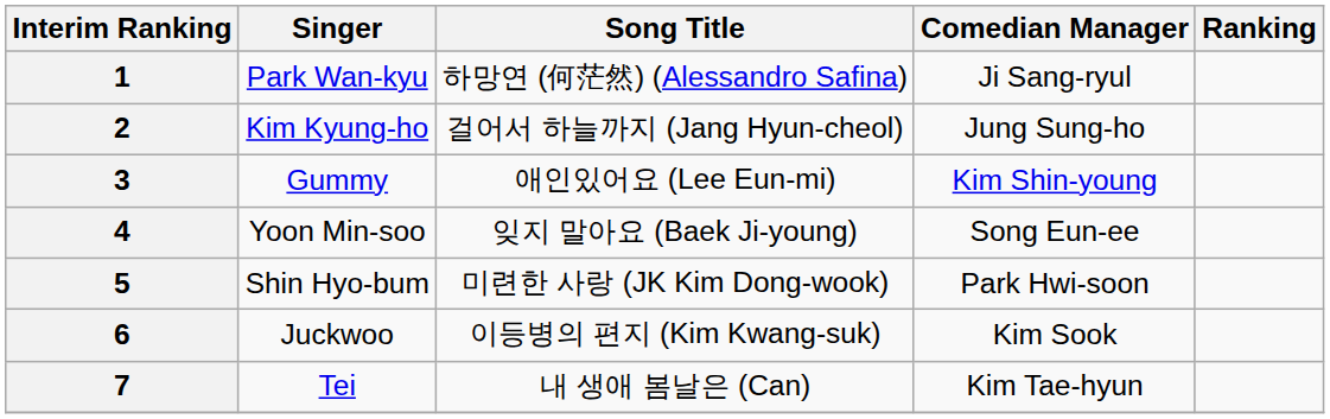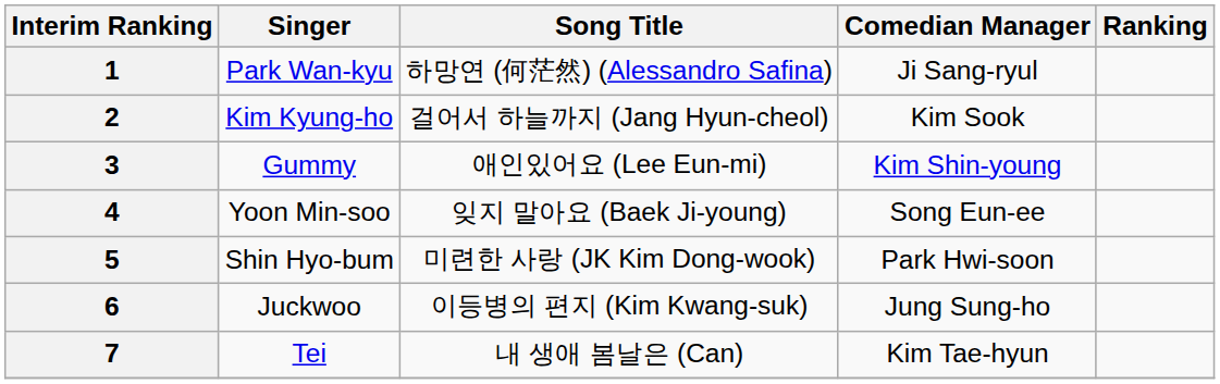 <table class="wikitable">
 <tr>
 <th>Interim Ranking</th>
 <th>Singer</th>
 <th>Song Title</th>
 <th>Comedian Manager</th>
 <th>Ranking</th>
 </tr>
 <tr align="center">
 <th>1</th>
 <td><a href='#'>Park Wan-kyu</a></td>
 <td>하망연 (何茫然) (<a href='#'>Alessandro Safina</a>)</td>
 <td>Ji Sang-ryul</td>
 <td></td>
 </tr>
 <tr align="center">
 <th>2</th>
 <td><a href='#'>Kim Kyung-ho</a></td>
 <td>걸어서 하늘까지 (Jang Hyun-cheol)</td>
-<td>Jung Sung-ho</td>
+<td>Kim Sook</td>
 <td></td>
 </tr>
 <tr align="center">
 <th>3</th>
 <td><a href='#'>Gummy</a></td>
 <td>애인있어요 (Lee Eun-mi)</td>
 <td><a href='#'>Kim Shin-young</a></td>
 <td></td>
 </tr>
 <tr align="center">
 <th>4</th>
 <td>Yoon Min-soo</td>
 <td>잊지 말아요 (Baek Ji-young)</td>
 <td>Song Eun-ee</td>
 <td></td>
 </tr>
 <tr align="center">
 <th>5</th>
 <td>Shin Hyo-bum</td>
 <td>미련한 사랑 (JK Kim Dong-wook)</td>
 <td>Park Hwi-soon</td>
 <td></td>
 </tr>
 <tr align="center">
 <th>6</th>
 <td>Juckwoo</td>
 <td>이등병의 편지 (Kim Kwang-suk)</td>
-<td>Kim Sook</td>
+<td>Jung Sung-ho</td>
 <td></td>
 </tr>
 <tr align="center">
 <th>7</th>
 <td><a href='#'>Tei</a></td>
 <td>내 생애 봄날은 (Can)</td>
 <td>Kim Tae-hyun</td>
 <td></td>
 </tr>
 <tr>
 </tr>
 </table>
